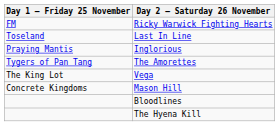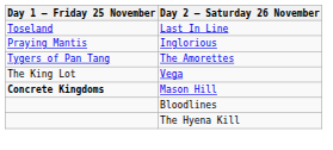 <table class="wikitable">
 <tr>
 <th>Day 1 – Friday 25 November</th>
 <th>Day 2 – Saturday 26 November</th>
-</tr>
-<tr>
-<td><a href='#'>FM</a></td>
-<td><a href='#'>Ricky Warwick Fighting Hearts</a></td>
 </tr>
 <tr>
 <td><a href='#'>Toseland</a></td>
 <td><a href='#'>Last In Line</a></td>
 </tr>
 <tr>
 <td><a href='#'>Praying Mantis</a></td>
 <td><a href='#'>Inglorious</a></td>
 </tr>
 <tr>
 <td><a href='#'>Tygers of Pan Tang</a></td>
 <td><a href='#'>The Amorettes</a></td>
 </tr>
 <tr>
 <td>The King Lot</td>
 <td><a href='#'>Vega</a></td>
 </tr>
 <tr>
-<td>Concrete Kingdoms</td>
+<td><strong>Concrete Kingdoms</strong></td>
 <td><a href='#'>Mason Hill</a></td>
 </tr>
 <tr>
 <td></td>
 <td>Bloodlines</td>
 </tr>
 <tr>
 <td></td>
 <td>The Hyena Kill</td>
 </tr>
 </table>
